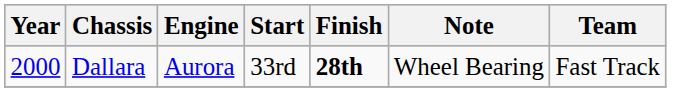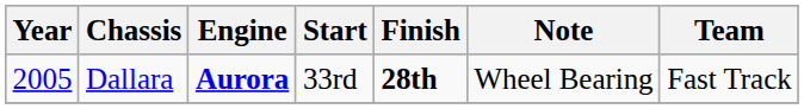 <table class="wikitable" style="font-size: 95%;">
 <tr>
 <th>Year</th>
 <th>Chassis</th>
 <th>Engine</th>
 <th>Start</th>
 <th>Finish</th>
 <th>Note</th>
 <th>Team</th>
 </tr>
 <tr>
-<td><a href='#'>2000</a></td>
+<td><a href='#'>2005</a></td>
 <td><a href='#'>Dallara</a></td>
-<td><a href='#'>Aurora</a></td>
+<td><strong><a href='#'>Aurora</a></strong></td>
 <td>33rd</td>
 <td><strong>28th</strong></td>
 <td>Wheel Bearing</td>
 <td>Fast Track</td>
 </tr>
 <tr>
 </tr>
 </table>
